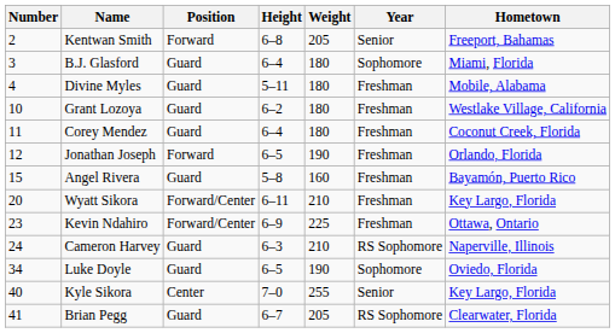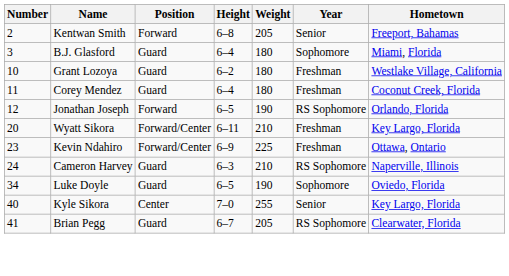 <table class="wikitable sortable" style="font-size: 95%;">
 <tr>
 <th>Number</th>
 <th>Name</th>
 <th>Position</th>
 <th>Height</th>
 <th>Weight</th>
 <th>Year</th>
 <th>Hometown</th>
 </tr>
 <tr>
 <td>2</td>
 <td>Kentwan Smith</td>
 <td>Forward</td>
 <td>6–8</td>
 <td>205</td>
 <td>Senior</td>
 <td><a href='#'>Freeport, Bahamas</a></td>
 </tr>
 <tr>
 <td>3</td>
 <td>B.J. Glasford</td>
 <td>Guard</td>
 <td>6–4</td>
 <td>180</td>
 <td>Sophomore</td>
 <td><a href='#'>Miami</a>, <a href='#'>Florida</a></td>
 </tr>
 <tr>
-<td>4</td>
-<td>Divine Myles</td>
-<td>Guard</td>
-<td>5–11</td>
-<td>180</td>
-<td>Freshman</td>
-<td><a href='#'>Mobile, Alabama</a></td>
-</tr>
-<tr>
 <td>10</td>
 <td>Grant Lozoya</td>
 <td>Guard</td>
 <td>6–2</td>
 <td>180</td>
 <td>Freshman</td>
 <td><a href='#'>Westlake Village, California</a></td>
 </tr>
 <tr>
 <td>11</td>
 <td>Corey Mendez</td>
 <td>Guard</td>
 <td>6–4</td>
 <td>180</td>
 <td>Freshman</td>
 <td><a href='#'>Coconut Creek, Florida</a></td>
 </tr>
 <tr>
 <td>12</td>
 <td>Jonathan Joseph</td>
 <td>Forward</td>
 <td>6–5</td>
 <td>190</td>
-<td>Freshman</td>
+<td>RS Sophomore</td>
 <td><a href='#'>Orlando, Florida</a></td>
-</tr>
-<tr>
-<td>15</td>
-<td>Angel Rivera</td>
-<td>Guard</td>
-<td>5–8</td>
-<td>160</td>
-<td>Freshman</td>
-<td><a href='#'>Bayamón, Puerto Rico</a></td>
 </tr>
 <tr>
 <td>20</td>
 <td>Wyatt Sikora</td>
 <td>Forward/Center</td>
 <td>6–11</td>
 <td>210</td>
 <td>Freshman</td>
 <td><a href='#'>Key Largo, Florida</a></td>
 </tr>
 <tr>
 <td>23</td>
 <td>Kevin Ndahiro</td>
 <td>Forward/Center</td>
 <td>6–9</td>
 <td>225</td>
 <td>Freshman</td>
 <td><a href='#'>Ottawa</a>, <a href='#'>Ontario</a></td>
 </tr>
 <tr>
 <td>24</td>
 <td>Cameron Harvey</td>
 <td>Guard</td>
 <td>6–3</td>
 <td>210</td>
 <td>RS Sophomore</td>
 <td><a href='#'>Naperville, Illinois</a></td>
 </tr>
 <tr>
 <td>34</td>
 <td>Luke Doyle</td>
 <td>Guard</td>
 <td>6–5</td>
 <td>190</td>
 <td>Sophomore</td>
 <td><a href='#'>Oviedo, Florida</a></td>
 </tr>
 <tr>
 <td>40</td>
 <td>Kyle Sikora</td>
 <td>Center</td>
 <td>7–0</td>
 <td>255</td>
 <td>Senior</td>
 <td><a href='#'>Key Largo, Florida</a></td>
 </tr>
 <tr>
 <td>41</td>
 <td>Brian Pegg</td>
 <td>Guard</td>
 <td>6–7</td>
 <td>205</td>
 <td>RS Sophomore</td>
 <td><a href='#'>Clearwater, Florida</a></td>
 </tr>
 </table>
